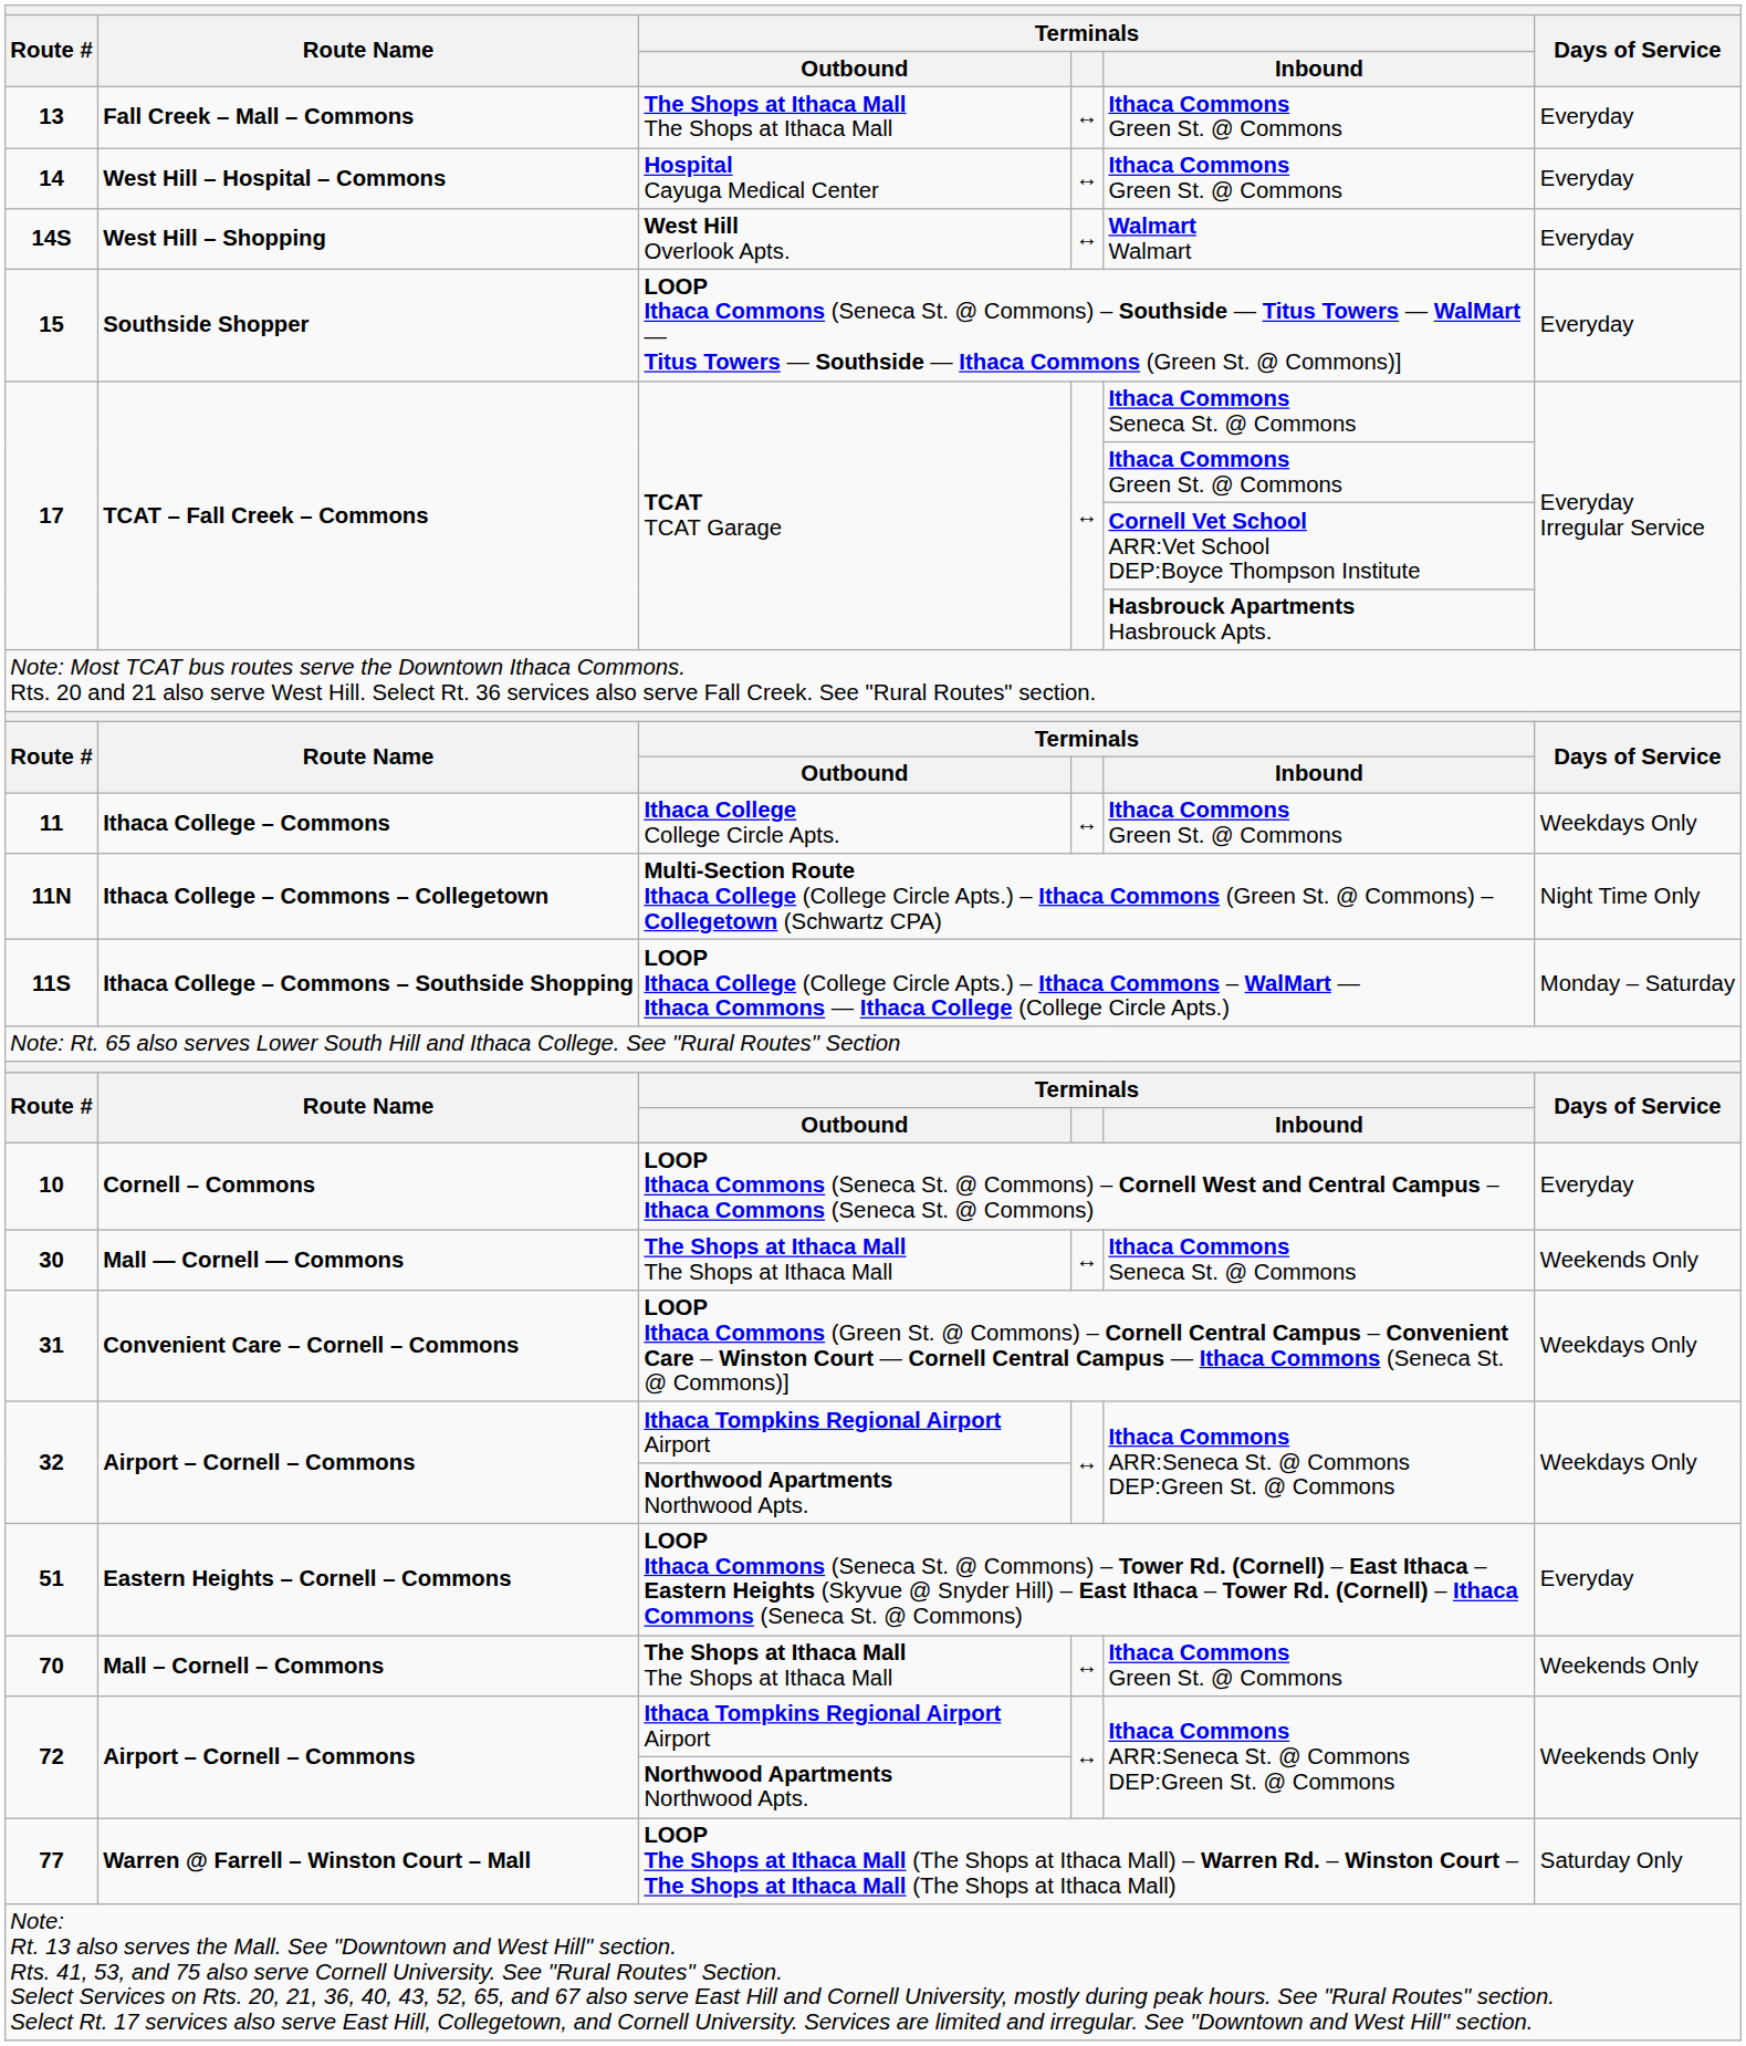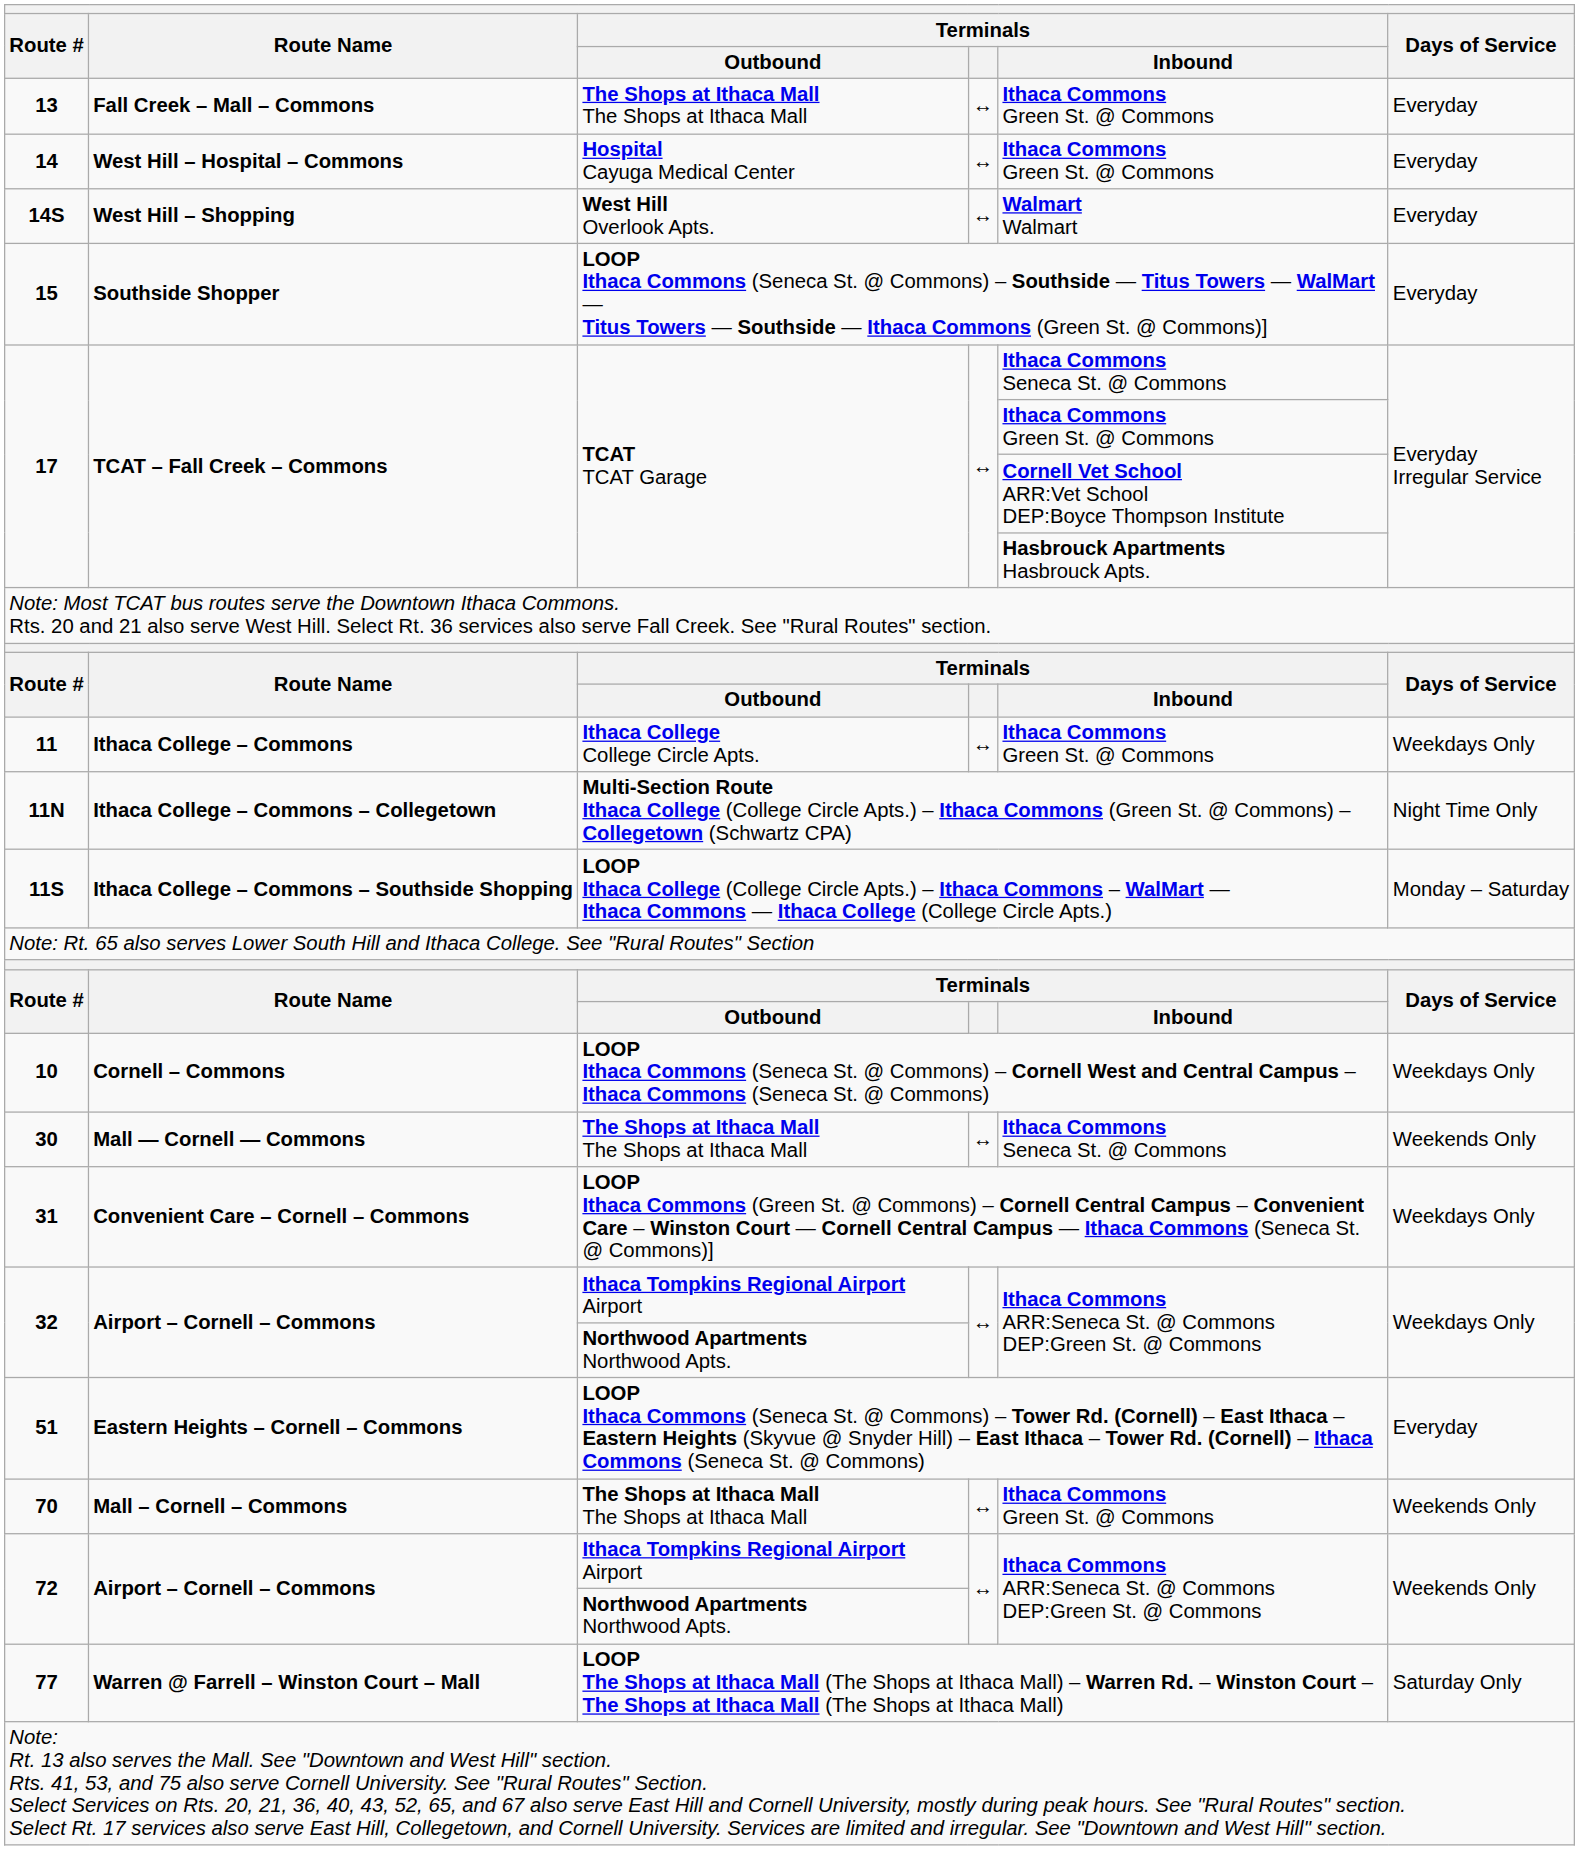 <table class="wikitable">
 <tr>
 <th colspan="6"></th>
 </tr>
 <tr>
 <th rowspan="2">Route #</th>
 <th rowspan="2">Route Name</th>
 <th colspan="3">Terminals</th>
 <th rowspan="2">Days of Service</th>
 </tr>
 <tr>
 <th style="width: 300px;">Outbound</th>
 <th style="width: 10px;"></th>
 <th style="width: 300px;">Inbound</th>
 </tr>
 <tr>
 <td style="text-align: center;"><strong>13</strong></td>
 <td><strong>Fall Creek – Mall – Commons</strong></td>
 <td><strong><a href='#'>The Shops at Ithaca Mall</a></strong><br>The Shops at Ithaca Mall</td>
 <td>↔</td>
 <td><strong><a href='#'>Ithaca Commons</a></strong><br>Green St. @ Commons</td>
 <td>Everyday</td>
 </tr>
 <tr>
 <td style="text-align: center;"><strong>14</strong></td>
 <td><strong>West Hill – Hospital – Commons</strong></td>
 <td><a href='#'><strong>Hospital</strong></a><br>Cayuga Medical Center</td>
 <td>↔</td>
 <td><strong><a href='#'>Ithaca Commons</a></strong><br>Green St. @ Commons</td>
 <td>Everyday</td>
 </tr>
 <tr>
 <td style="text-align: center;"><strong>14S</strong></td>
 <td><strong>West Hill – Shopping</strong></td>
 <td><strong>West Hill</strong><br>Overlook Apts.</td>
 <td>↔</td>
 <td><strong><a href='#'>Walmart</a></strong><br>Walmart</td>
 <td>Everyday</td>
 </tr>
 <tr>
 <td style="text-align: center;"><strong>15</strong></td>
 <td><strong>Southside Shopper</strong></td>
 <td colspan="3"><strong>LOOP</strong><br><strong><a href='#'>Ithaca Commons</a></strong> (Seneca St. @ Commons) – <strong>Southside</strong> — <strong><a href='#'>Titus Towers</a></strong> — <a href='#'><strong>WalMart</strong></a> —<br><strong><a href='#'>Titus Towers</a></strong> — <strong>Southside</strong> — <strong><a href='#'>Ithaca Commons</a></strong> (Green St. @ Commons)]</td>
 <td>Everyday</td>
 </tr>
 <tr>
 <td style="text-align: center;" rowspan="4"><strong>17</strong></td>
 <td rowspan="4"><strong>TCAT – Fall Creek – Commons</strong></td>
 <td rowspan="4"><strong>TCAT</strong><br>TCAT Garage</td>
 <td rowspan="4">↔</td>
 <td><strong><a href='#'>Ithaca Commons</a></strong><br>Seneca St. @ Commons</td>
 <td rowspan="4">Everyday<br>Irregular Service</td>
 </tr>
 <tr>
 <td><strong><a href='#'>Ithaca Commons</a></strong><br>Green St. @ Commons</td>
 </tr>
 <tr>
 <td><strong><a href='#'>Cornell Vet School</a></strong><br>ARR:Vet School<br>DEP:Boyce Thompson Institute</td>
 </tr>
 <tr>
 <td><strong>Hasbrouck Apartments</strong><br>Hasbrouck Apts.</td>
 </tr>
 <tr>
 <td colspan="6"><em>Note: Most TCAT bus routes serve the Downtown Ithaca Commons. </em><br>Rts. 20 and 21 also serve West Hill. Select Rt. 36 services also serve Fall Creek. See "Rural Routes" section.</td>
 </tr>
 <tr>
 <th colspan="6"></th>
 </tr>
 <tr>
 <th rowspan="2">Route #</th>
 <th rowspan="2">Route Name</th>
 <th colspan="3">Terminals</th>
 <th rowspan="2">Days of Service</th>
 </tr>
 <tr>
 <th>Outbound</th>
 <th></th>
 <th>Inbound</th>
 </tr>
 <tr>
 <td style="text-align: center;"><strong>11</strong></td>
 <td><strong>Ithaca College – Commons</strong></td>
 <td><strong><a href='#'>Ithaca College</a></strong><br>College Circle Apts.</td>
 <td>↔</td>
 <td><strong><a href='#'>Ithaca Commons</a></strong><br>Green St. @ Commons</td>
 <td>Weekdays Only</td>
 </tr>
 <tr>
 <td style="text-align: center;"><strong>11N</strong></td>
 <td><strong>Ithaca College – Commons – Collegetown</strong></td>
 <td colspan="3"><strong>Multi-Section Route</strong><br><strong><a href='#'>Ithaca College</a></strong> (College Circle Apts.) – <strong><a href='#'>Ithaca Commons</a></strong> (Green St. @ Commons) – <a href='#'><strong>Collegetown</strong></a> (Schwartz CPA)</td>
 <td>Night Time Only</td>
 </tr>
 <tr>
 <td style="text-align: center;"><strong>11S</strong></td>
 <td><strong>Ithaca College – Commons – Southside Shopping</strong></td>
 <td colspan="3"><strong>LOOP</strong><br><strong><a href='#'>Ithaca College</a></strong> (College Circle Apts.) – <strong><a href='#'>Ithaca Commons</a></strong> – <strong><a href='#'>WalMart</a></strong> —<br><strong><a href='#'>Ithaca Commons</a></strong> — <strong><a href='#'>Ithaca College</a></strong> (College Circle Apts.)</td>
 <td>Monday – Saturday</td>
 </tr>
 <tr>
 <td colspan="6"><em>Note: Rt. 65 also serves Lower South Hill and Ithaca College. See "Rural Routes" Section</em></td>
 </tr>
 <tr>
 <th colspan="6"></th>
 </tr>
 <tr>
 <th rowspan="2">Route #</th>
 <th rowspan="2">Route Name</th>
 <th colspan="3">Terminals</th>
 <th rowspan="2">Days of Service</th>
 </tr>
 <tr>
 <th>Outbound</th>
 <th></th>
 <th>Inbound</th>
 </tr>
 <tr>
 <td style="text-align: center;"><strong>10</strong></td>
 <td><strong>Cornell – Commons</strong></td>
 <td colspan="3"><strong>LOOP</strong><br><strong><a href='#'>Ithaca Commons</a></strong> (Seneca St. @ Commons) – <strong>Cornell West and Central Campus</strong> – <strong><a href='#'>Ithaca Commons</a></strong> (Seneca St. @ Commons)</td>
-<td>Everyday</td>
+<td>Weekdays Only</td>
 </tr>
 <tr>
 <td style="text-align: center;"><strong>30</strong></td>
 <td><strong>Mall — Cornell — Commons</strong></td>
 <td><strong><a href='#'>The Shops at Ithaca Mall</a></strong><br>The Shops at Ithaca Mall</td>
 <td>↔</td>
 <td><strong><a href='#'>Ithaca Commons</a></strong><br>Seneca St. @ Commons</td>
 <td>Weekends Only</td>
 </tr>
 <tr>
 <td style="text-align: center;"><strong>31</strong></td>
 <td><strong>Convenient Care – Cornell – Commons</strong></td>
 <td colspan="3"><strong>LOOP</strong><br><strong><a href='#'>Ithaca Commons</a></strong> (Green St. @ Commons) – <strong>Cornell Central Campus</strong> – <strong>Convenient Care</strong> – <strong>Winston Court</strong> — <strong>Cornell Central Campus</strong> — <strong><a href='#'>Ithaca Commons</a></strong> (Seneca St. @ Commons)]</td>
 <td>Weekdays Only</td>
 </tr>
 <tr>
 <td style="text-align: center;" rowspan="2"><strong>32</strong></td>
 <td rowspan="2"><strong>Airport – Cornell – Commons</strong></td>
 <td><strong><a href='#'>Ithaca Tompkins Regional Airport</a></strong><br>Airport</td>
 <td rowspan="2">↔</td>
 <td rowspan="2"><strong><a href='#'>Ithaca Commons</a></strong><br>ARR:Seneca St. @ Commons<br>DEP:Green St. @ Commons</td>
 <td rowspan="2">Weekdays Only</td>
 </tr>
 <tr>
 <td><strong>Northwood Apartments</strong><br>Northwood Apts.</td>
 </tr>
 <tr>
 <td style="text-align: center;"><strong>51</strong></td>
 <td><strong>Eastern Heights – Cornell – Commons</strong></td>
 <td colspan="3"><strong>LOOP</strong><br><strong><a href='#'>Ithaca Commons</a></strong> (Seneca St. @ Commons) – <strong>Tower Rd. (Cornell)</strong> – <strong>East Ithaca</strong> – <strong>Eastern Heights</strong> (Skyvue @ Snyder Hill) – <strong>East Ithaca</strong> – <strong>Tower Rd. (Cornell)</strong> – <strong><a href='#'>Ithaca Commons</a></strong> (Seneca St. @ Commons)</td>
 <td>Everyday</td>
 </tr>
 <tr>
 <td style="text-align: center;"><strong>70</strong></td>
 <td><strong>Mall – Cornell – Commons</strong></td>
 <td><strong>The Shops at Ithaca Mall</strong><br>The Shops at Ithaca Mall</td>
 <td>↔</td>
 <td><strong><a href='#'>Ithaca Commons</a></strong><br>Green St. @ Commons</td>
 <td>Weekends Only</td>
 </tr>
 <tr>
 <td style="text-align: center;" rowspan="2"><strong>72</strong></td>
 <td rowspan="2"><strong>Airport – Cornell – Commons</strong></td>
 <td><strong><a href='#'>Ithaca Tompkins Regional Airport</a></strong><br>Airport</td>
 <td rowspan="2">↔</td>
 <td rowspan="2"><strong><a href='#'>Ithaca Commons</a></strong><br>ARR:Seneca St. @ Commons<br>DEP:Green St. @ Commons</td>
 <td rowspan="2">Weekends Only</td>
 </tr>
 <tr>
 <td><strong>Northwood Apartments</strong><br>Northwood Apts.</td>
 </tr>
 <tr>
 <td style="text-align: center;"><strong>77</strong></td>
 <td><strong>Warren @ Farrell – Winston Court – Mall</strong></td>
 <td colspan="3"><strong>LOOP</strong><br><strong><a href='#'>The Shops at Ithaca Mall</a></strong> (The Shops at Ithaca Mall) – <strong>Warren Rd.</strong> – <strong>Winston Court</strong> – <strong><a href='#'>The Shops at Ithaca Mall</a></strong> (The Shops at Ithaca Mall)</td>
 <td>Saturday Only</td>
 </tr>
 <tr>
 <td colspan="6"><em>Note:</em><br><em>Rt. 13 also serves the Mall. See "Downtown and West Hill" section.</em><br><em>Rts. 41, 53, and 75 also serve Cornell University. See "Rural Routes" Section.</em><br><em>Select Services on Rts. 20, 21, 36, 40, 43, 52, 65, and 67 also serve East Hill and Cornell University, mostly during peak hours. See "Rural Routes" section.</em><br><em>Select Rt. 17 services also serve East Hill, Collegetown, and Cornell University. Services are limited and irregular. See "Downtown and West Hill" section.</em></td>
 </tr>
 </table>
